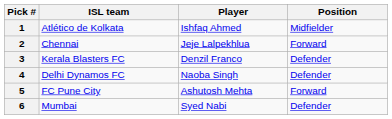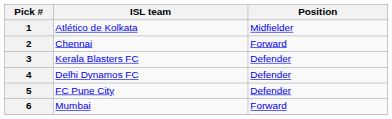 <table class="wikitable sortable" style="width:70%">
 <tr>
 <th width=7%>Pick #</th>
 <th width=28%>ISL team</th>
-<th width=22%>Player</th>
 <th width=20%>Position</th>
 </tr>
 <tr>
 <th>1</th>
 <td><a href='#'>Atlético de Kolkata</a></td>
-<td><a href='#'>Ishfaq Ahmed</a></td>
 <td><a href='#'>Midfielder</a></td>
 </tr>
 <tr>
 <th>2</th>
 <td><a href='#'>Chennai</a></td>
-<td><a href='#'>Jeje Lalpekhlua</a></td>
 <td><a href='#'>Forward</a></td>
 </tr>
 <tr>
 <th>3</th>
 <td><a href='#'>Kerala Blasters FC</a></td>
-<td><a href='#'>Denzil Franco</a></td>
 <td><a href='#'>Defender</a></td>
 </tr>
 <tr>
 <th>4</th>
 <td><a href='#'>Delhi Dynamos FC</a></td>
-<td><a href='#'>Naoba Singh</a></td>
 <td><a href='#'>Defender</a></td>
 </tr>
 <tr>
 <th>5</th>
 <td><a href='#'>FC Pune City</a></td>
-<td><a href='#'>Ashutosh Mehta</a></td>
-<td><a href='#'>Forward</a></td>
+<td><a href='#'>Defender</a></td>
 </tr>
 <tr>
 <th>6</th>
 <td><a href='#'>Mumbai</a></td>
-<td><a href='#'>Syed Nabi</a></td>
-<td><a href='#'>Defender</a></td>
+<td><a href='#'>Forward</a></td>
 </tr>
 </table>
